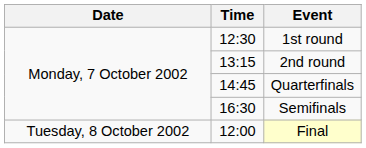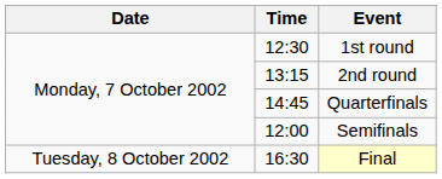 <table class = "wikitable" style="text-align:center;">
 <tr>
 <th width=220>Date</th>
 <th width=50>Time</th>
 <th width=100>Event</th>
 </tr>
 <tr>
 <td rowspan=4>Monday, 7 October 2002</td>
 <td>12:30</td>
 <td>1st round</td>
 </tr>
 <tr>
 <td>13:15</td>
 <td>2nd round</td>
 </tr>
 <tr>
 <td>14:45</td>
 <td>Quarterfinals</td>
 </tr>
 <tr>
-<td>16:30</td>
+<td>12:00</td>
 <td>Semifinals</td>
 </tr>
 <tr>
 <td>Tuesday, 8 October 2002</td>
-<td>12:00</td>
+<td>16:30</td>
 <td bgcolor=ffffcc>Final</td>
 </tr>
 </table>
